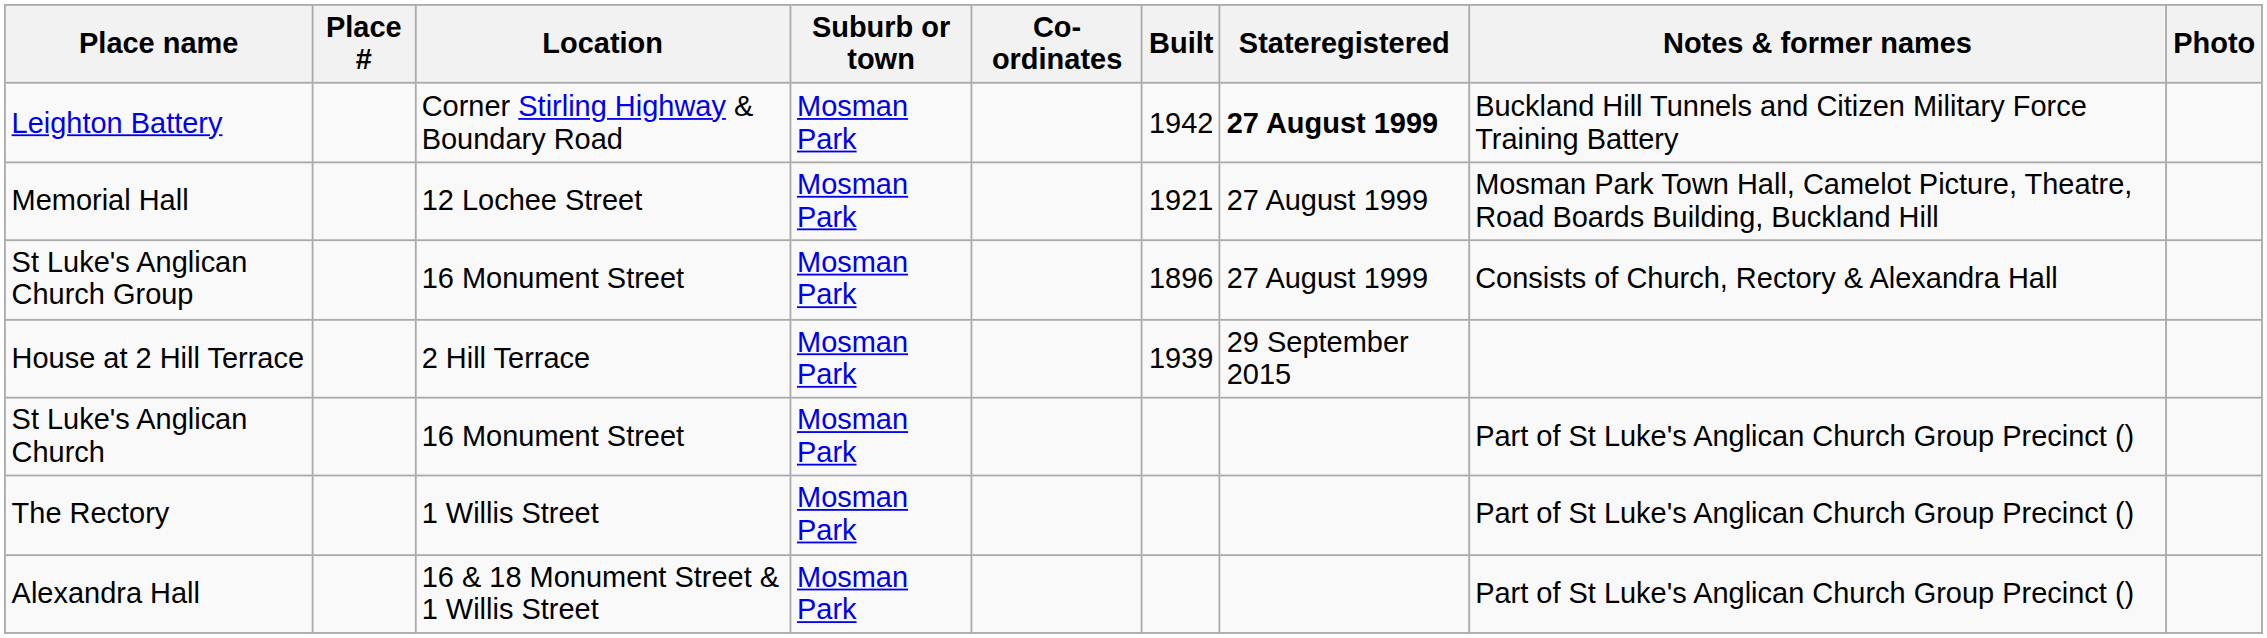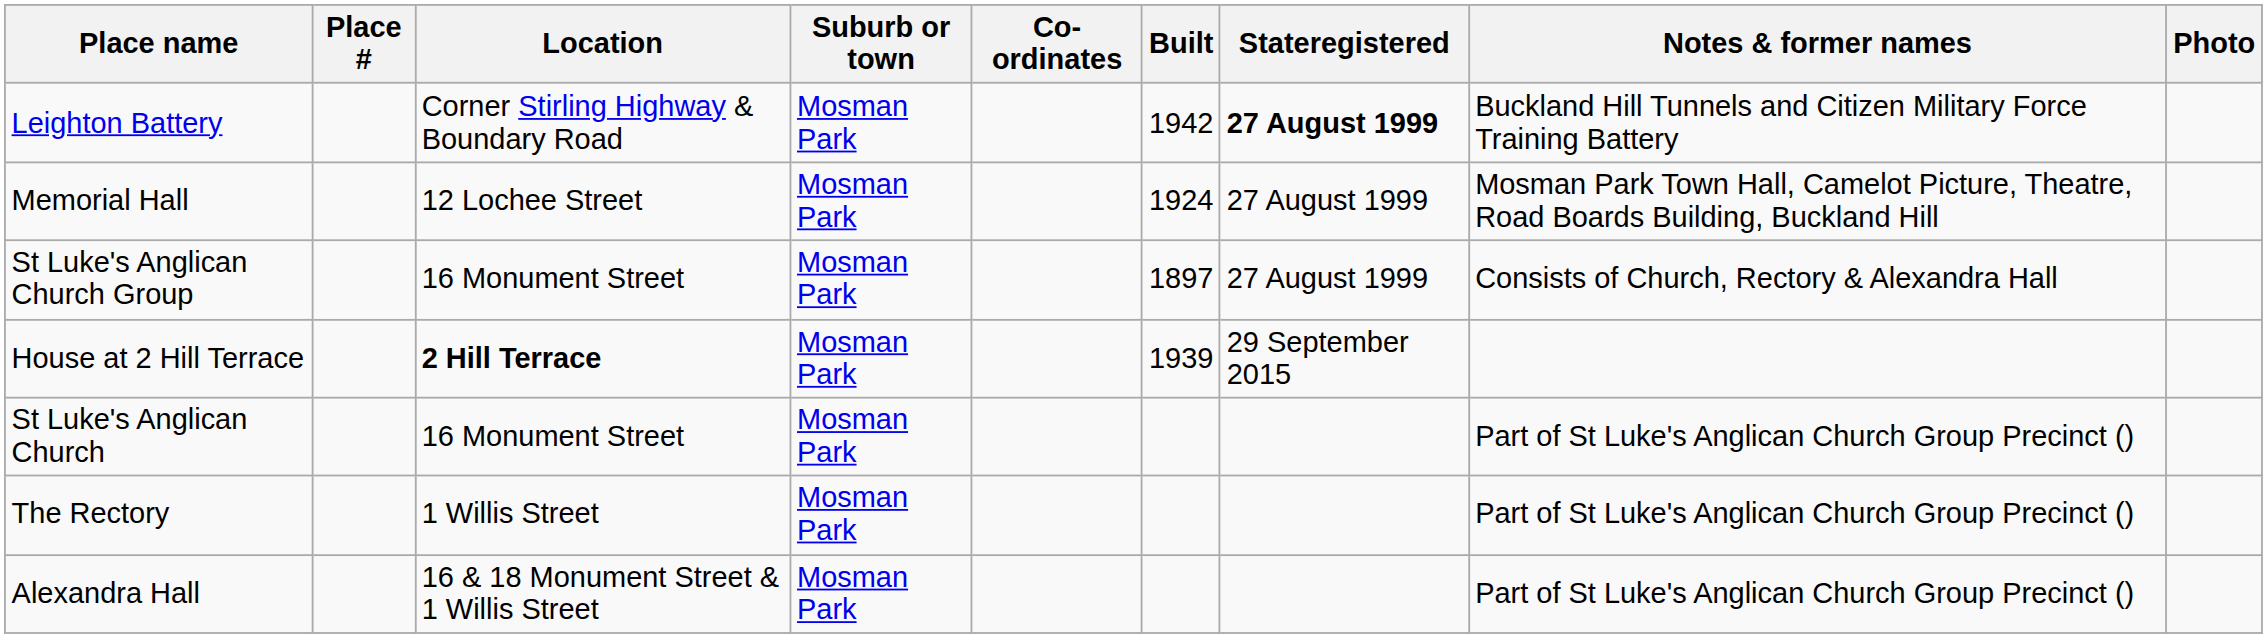 <table class="wikitable sortable">
 <tr>
 <th>Place name</th>
 <th>Place #</th>
 <th>Location</th>
 <th>Suburb or town</th>
 <th>Co-ordinates</th>
 <th>Built</th>
 <th>Stateregistered</th>
 <th class="unsortable">Notes & former names</th>
 <th class="unsortable">Photo</th>
 </tr>
 <tr>
 <td><a href='#'>Leighton Battery</a></td>
 <td></td>
 <td>Corner <a href='#'>Stirling Highway</a> & Boundary Road</td>
 <td><a href='#'>Mosman Park</a></td>
 <td></td>
 <td>1942</td>
 <td><strong>27 August 1999</strong></td>
 <td>Buckland Hill Tunnels and Citizen Military Force Training Battery</td>
 <td></td>
 </tr>
 <tr>
 <td>Memorial Hall</td>
 <td></td>
 <td>12 Lochee Street</td>
 <td><a href='#'>Mosman Park</a></td>
 <td></td>
-<td>1921</td>
+<td>1924</td>
 <td>27 August 1999</td>
 <td>Mosman Park Town Hall, Camelot Picture, Theatre, Road Boards Building, Buckland Hill</td>
 <td></td>
 </tr>
 <tr>
 <td>St Luke's Anglican Church Group</td>
 <td></td>
 <td>16 Monument Street</td>
 <td><a href='#'>Mosman Park</a></td>
 <td></td>
-<td>1896</td>
+<td>1897</td>
 <td>27 August 1999</td>
 <td>Consists of Church, Rectory & Alexandra Hall</td>
 <td></td>
 </tr>
 <tr>
 <td>House at 2 Hill Terrace</td>
 <td></td>
-<td>2 Hill Terrace</td>
+<td><strong>2 Hill Terrace</strong></td>
 <td><a href='#'>Mosman Park</a></td>
 <td></td>
 <td>1939</td>
 <td>29 September 2015</td>
 <td></td>
 <td></td>
 </tr>
 <tr>
 <td>St Luke's Anglican Church</td>
 <td></td>
 <td>16 Monument Street</td>
 <td><a href='#'>Mosman Park</a></td>
 <td></td>
 <td></td>
 <td></td>
 <td>Part of St Luke's Anglican Church Group Precinct ()</td>
 <td></td>
 </tr>
 <tr>
 <td>The Rectory</td>
 <td></td>
 <td>1 Willis Street</td>
 <td><a href='#'>Mosman Park</a></td>
 <td></td>
 <td></td>
 <td></td>
 <td>Part of St Luke's Anglican Church Group Precinct ()</td>
 <td></td>
 </tr>
 <tr>
 <td>Alexandra Hall</td>
 <td></td>
 <td>16 & 18 Monument Street & 1 Willis Street</td>
 <td><a href='#'>Mosman Park</a></td>
 <td></td>
 <td></td>
 <td></td>
 <td>Part of St Luke's Anglican Church Group Precinct ()</td>
 <td></td>
 </tr>
 </table>
